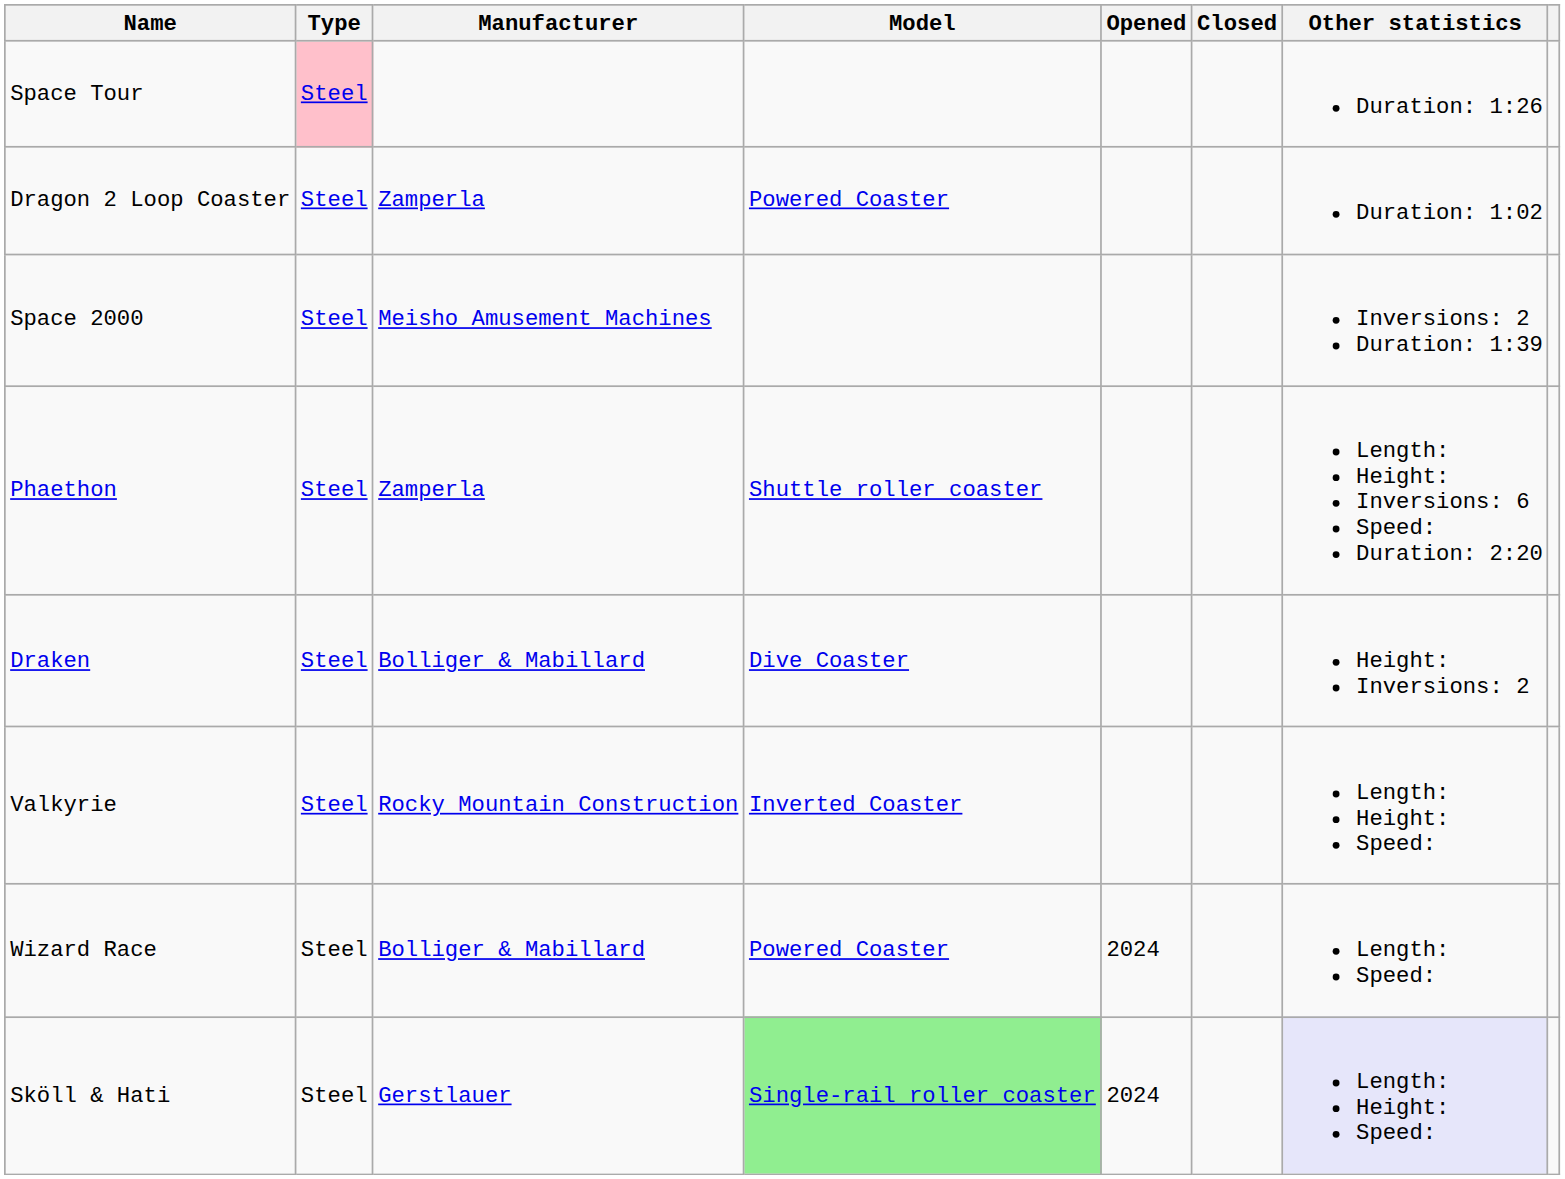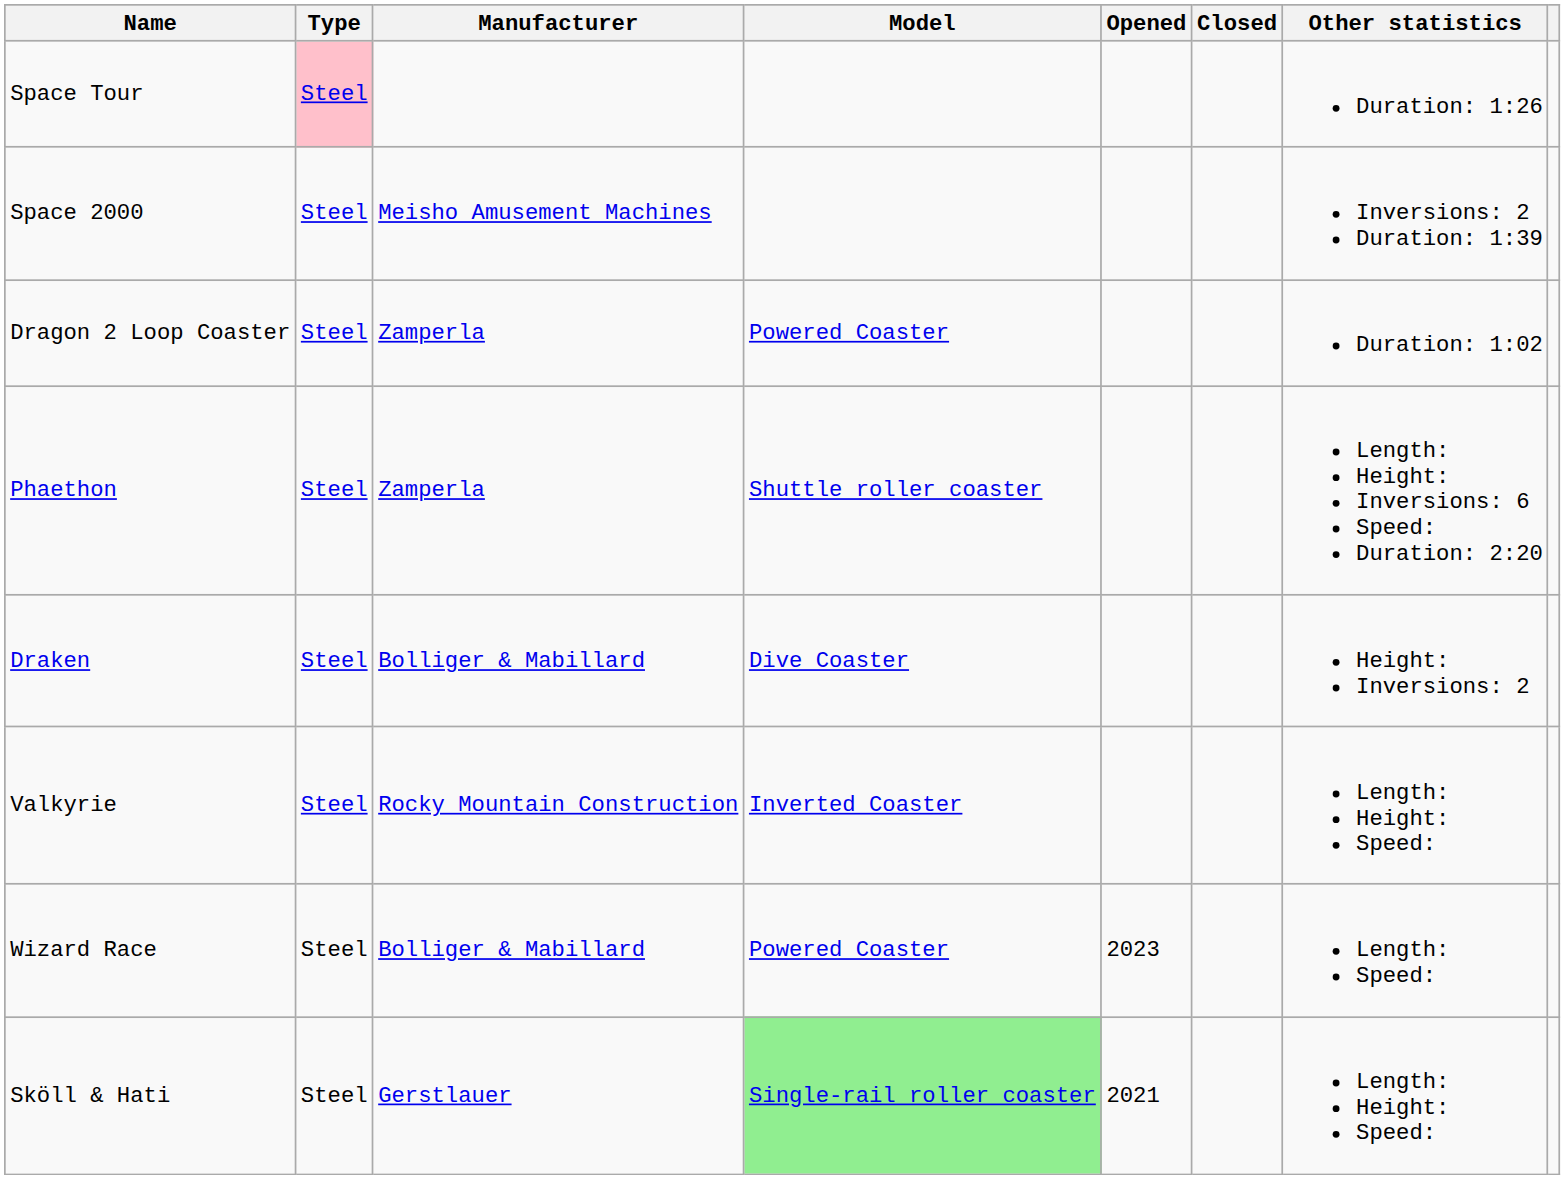 <table class="wikitable sortable">
 <tr>
 <th>Name</th>
 <th>Type</th>
 <th>Manufacturer</th>
 <th>Model</th>
 <th>Opened</th>
 <th>Closed</th>
 <th class="unsortable">Other statistics</th>
 <th class="unsortable"></th>
 </tr>
 <tr>
 <td>Space Tour</td>
 <td style="background: pink;"><a href='#'>Steel</a></td>
 <td></td>
 <td></td>
 <td></td>
 <td></td>
 <td><br><ul><li>Duration: 1:26</li></ul></td>
 <td></td>
 </tr>
 <tr>
+<td>Space 2000</td>
+<td><a href='#'>Steel</a></td>
+<td><a href='#'>Meisho Amusement Machines</a></td>
+<td></td>
+<td></td>
+<td></td>
+<td><br><ul><li>Inversions: 2</li><li>Duration: 1:39</li></ul></td>
+<td></td>
+</tr>
+<tr>
 <td>Dragon 2 Loop Coaster</td>
 <td><a href='#'>Steel</a></td>
 <td><a href='#'>Zamperla</a></td>
 <td><a href='#'>Powered Coaster</a></td>
 <td></td>
 <td></td>
 <td><br><ul><li>Duration: 1:02</li></ul></td>
-<td></td>
-</tr>
-<tr>
-<td>Space 2000</td>
-<td><a href='#'>Steel</a></td>
-<td><a href='#'>Meisho Amusement Machines</a></td>
-<td></td>
-<td></td>
-<td></td>
-<td><br><ul><li>Inversions: 2</li><li>Duration: 1:39</li></ul></td>
 <td></td>
 </tr>
 <tr>
 <td><a href='#'>Phaethon</a></td>
 <td><a href='#'>Steel</a></td>
 <td><a href='#'>Zamperla</a></td>
 <td><a href='#'>Shuttle roller coaster</a></td>
 <td></td>
 <td></td>
 <td><br><ul><li>Length: </li><li>Height: </li><li>Inversions: 6</li><li>Speed: </li><li>Duration: 2:20</li></ul></td>
 <td></td>
 </tr>
 <tr>
 <td><a href='#'>Draken</a></td>
 <td><a href='#'>Steel</a></td>
 <td><a href='#'>Bolliger & Mabillard</a></td>
 <td><a href='#'>Dive Coaster</a></td>
 <td></td>
 <td></td>
 <td><br><ul><li>Height: </li><li>Inversions: 2</li></ul></td>
 <td></td>
 </tr>
 <tr>
 <td>Valkyrie</td>
 <td><a href='#'>Steel</a></td>
 <td><a href='#'>Rocky Mountain Construction</a></td>
 <td><a href='#'>Inverted Coaster</a></td>
 <td></td>
 <td></td>
 <td><br><ul><li>Length: </li><li>Height: </li><li>Speed: </li></ul></td>
 <td></td>
 </tr>
 <tr>
 <td>Wizard Race</td>
 <td>Steel</td>
 <td><a href='#'>Bolliger & Mabillard</a></td>
 <td><a href='#'>Powered Coaster</a></td>
-<td>2024</td>
+<td>2023</td>
 <td></td>
 <td><br><ul><li>Length: </li><li>Speed: </li></ul></td>
 <td></td>
 </tr>
 <tr>
 <td>Sköll & Hati</td>
 <td>Steel</td>
 <td><a href='#'>Gerstlauer</a></td>
 <td style="background: lightgreen;"><a href='#'>Single-rail roller coaster</a></td>
-<td>2024</td>
+<td>2021</td>
 <td></td>
-<td style="background: lavender;"><br><ul><li>Length: </li><li>Height: </li><li>Speed: </li></ul></td>
+<td><br><ul><li>Length: </li><li>Height: </li><li>Speed: </li></ul></td>
 <td></td>
 </tr>
 </table>
